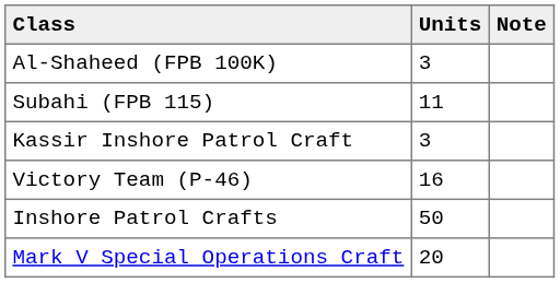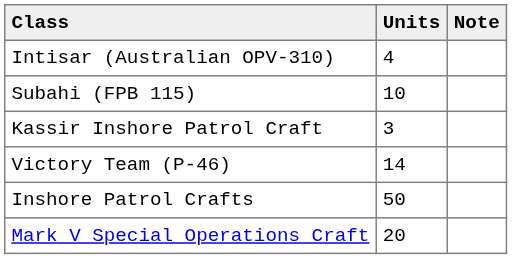 <table border="1" cellpadding="4" cellspacing="0" style="text-align:left; border-collapse:collapse;">
 <tr bgcolor=#efefef>
 <td><strong>Class</strong></td>
 <td><strong>Units</strong></td>
 <td><strong>Note</strong></td>
 </tr>
 <tr>
-<td>Al-Shaheed (FPB 100K)</td>
-<td>3</td>
+<td>Intisar (Australian OPV-310)</td>
+<td>4</td>
 <td></td>
 </tr>
 <tr>
 <td>Subahi (FPB 115)</td>
-<td>11</td>
+<td>10</td>
 <td></td>
 </tr>
 <tr>
 <td>Kassir Inshore Patrol Craft</td>
 <td>3</td>
 <td></td>
 </tr>
 <tr>
 <td>Victory Team (P-46)</td>
-<td>16</td>
+<td>14</td>
 <td></td>
 </tr>
 <tr>
 <td>Inshore Patrol Crafts</td>
 <td>50</td>
 <td></td>
 </tr>
 <tr>
 <td><a href='#'>Mark V Special Operations Craft</a></td>
 <td>20</td>
 <td></td>
 </tr>
 </table>
